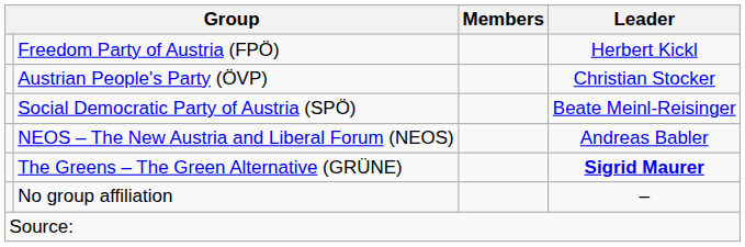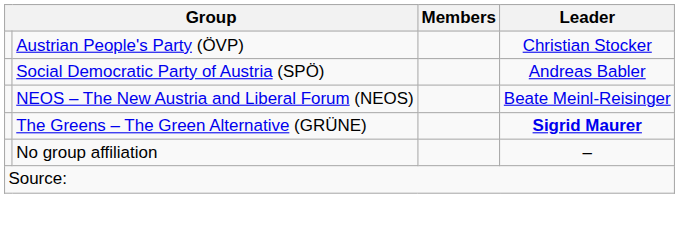 <table class="wikitable sortable" style="text-align:center">
 <tr>
 <th colspan=2>Group</th>
 <th>Members</th>
 <th>Leader</th>
-</tr>
-<tr>
-<td bgcolor=></td>
-<td align=left><a href='#'>Freedom Party of Austria</a> (FPÖ)</td>
-<td></td>
-<td><a href='#'>Herbert Kickl</a></td>
 </tr>
 <tr>
 <td bgcolor=></td>
 <td align=left><a href='#'>Austrian People's Party</a> (ÖVP)</td>
 <td></td>
 <td><a href='#'>Christian Stocker</a></td>
 </tr>
 <tr>
 <td bgcolor=></td>
 <td align=left><a href='#'>Social Democratic Party of Austria</a> (SPÖ)</td>
 <td></td>
-<td><a href='#'>Beate Meinl-Reisinger</a></td>
+<td><a href='#'>Andreas Babler</a></td>
 </tr>
 <tr>
 <td bgcolor=></td>
 <td align=left><a href='#'>NEOS – The New Austria and Liberal Forum</a> (NEOS)</td>
 <td></td>
-<td><a href='#'>Andreas Babler</a></td>
+<td><a href='#'>Beate Meinl-Reisinger</a></td>
 </tr>
 <tr>
 <td bgcolor=></td>
 <td align=left><a href='#'>The Greens – The Green Alternative</a> (GRÜNE)</td>
 <td></td>
 <td><strong><a href='#'>Sigrid Maurer</a></strong></td>
 </tr>
 <tr>
 <td bgcolor=></td>
 <td align=left>No group affiliation</td>
 <td></td>
 <td>–</td>
 </tr>
 <tr>
 <td align=left colspan=4>Source: </td>
 </tr>
 </table>
